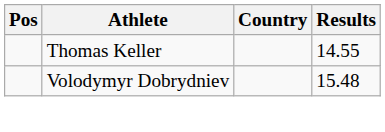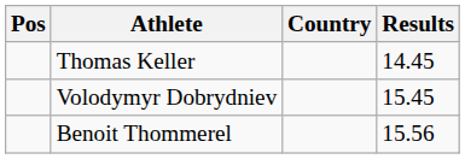 <table class="wikitable">
 <tr>
 <th>Pos</th>
 <th>Athlete</th>
 <th>Country</th>
 <th>Results</th>
 </tr>
 <tr>
 <td align="center"></td>
 <td>Thomas Keller</td>
 <td></td>
-<td>14.55</td>
+<td>14.45</td>
 </tr>
 <tr>
 <td align="center"></td>
 <td>Volodymyr Dobrydniev</td>
 <td></td>
-<td>15.48</td>
+<td>15.45</td>
+</tr>
+<tr>
+<td align="center"></td>
+<td>Benoit Thommerel</td>
+<td></td>
+<td>15.56</td>
 </tr>
 </table>
